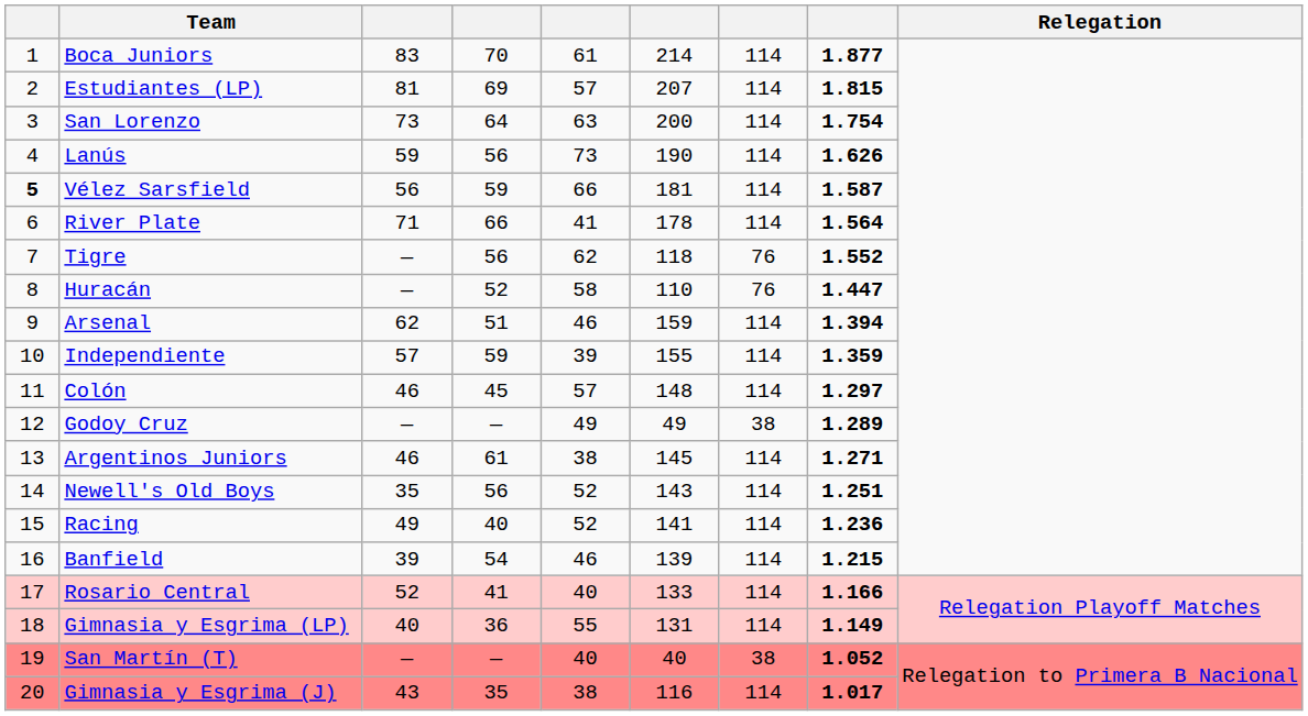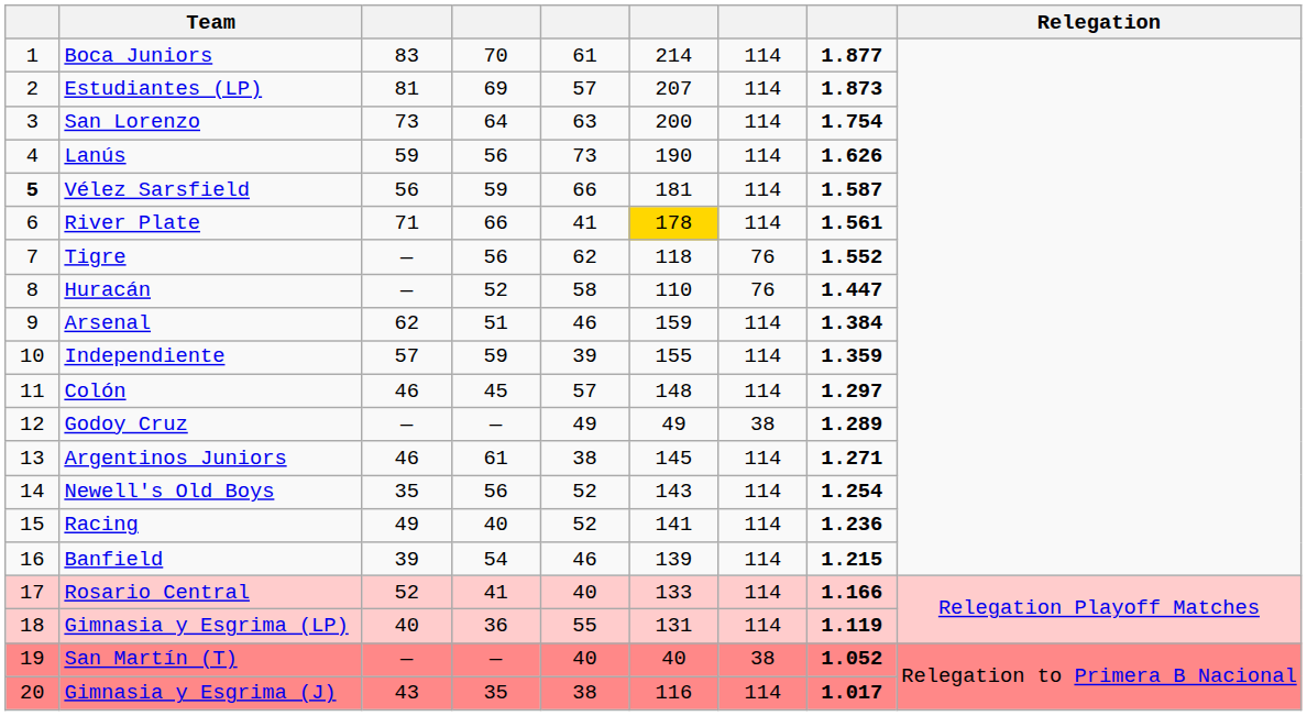 <table class="wikitable" style="text-align: center;">
 <tr>
 <th width=28><br></th>
 <th width=185>Team</th>
 <th width=50></th>
 <th width=50></th>
 <th width=50></th>
 <th width=50></th>
 <th width=50></th>
 <th width=50><br></th>
 <th>Relegation</th>
 </tr>
 <tr>
 <td>1</td>
 <td align="left"><a href='#'>Boca Juniors</a></td>
 <td>83</td>
 <td>70</td>
 <td>61</td>
 <td>214</td>
 <td>114</td>
 <td><strong>1.877</strong></td>
 </tr>
 <tr>
 <td>2</td>
 <td align="left"><a href='#'>Estudiantes (LP)</a></td>
 <td>81</td>
 <td>69</td>
 <td>57</td>
 <td>207</td>
 <td>114</td>
-<td><strong>1.815</strong></td>
+<td><strong>1.873</strong></td>
 </tr>
 <tr>
 <td>3</td>
 <td align="left"><a href='#'>San Lorenzo</a></td>
 <td>73</td>
 <td>64</td>
 <td>63</td>
 <td>200</td>
 <td>114</td>
 <td><strong>1.754</strong></td>
 </tr>
 <tr>
 <td>4</td>
 <td align="left"><a href='#'>Lanús</a></td>
 <td>59</td>
 <td>56</td>
 <td>73</td>
 <td>190</td>
 <td>114</td>
 <td><strong>1.626</strong></td>
 </tr>
 <tr>
 <td><strong>5</strong></td>
 <td align="left"><a href='#'>Vélez Sarsfield</a></td>
 <td>56</td>
 <td>59</td>
 <td>66</td>
 <td>181</td>
 <td>114</td>
 <td><strong>1.587</strong></td>
 </tr>
 <tr>
 <td>6</td>
 <td align="left"><a href='#'>River Plate</a></td>
 <td>71</td>
 <td>66</td>
 <td>41</td>
-<td>178</td>
+<td style="background: gold;">178</td>
 <td>114</td>
-<td><strong>1.564</strong></td>
+<td><strong>1.561</strong></td>
 </tr>
 <tr>
 <td>7</td>
 <td align="left"><a href='#'>Tigre</a></td>
 <td>—</td>
 <td>56</td>
 <td>62</td>
 <td>118</td>
 <td>76</td>
 <td><strong>1.552</strong></td>
 </tr>
 <tr>
 <td>8</td>
 <td align="left"><a href='#'>Huracán</a></td>
 <td>—</td>
 <td>52</td>
 <td>58</td>
 <td>110</td>
 <td>76</td>
 <td><strong>1.447</strong></td>
 </tr>
 <tr>
 <td>9</td>
 <td align="left"><a href='#'>Arsenal</a></td>
 <td>62</td>
 <td>51</td>
 <td>46</td>
 <td>159</td>
 <td>114</td>
-<td><strong>1.394</strong></td>
+<td><strong>1.384</strong></td>
 </tr>
 <tr>
 <td>10</td>
 <td align="left"><a href='#'>Independiente</a></td>
 <td>57</td>
 <td>59</td>
 <td>39</td>
 <td>155</td>
 <td>114</td>
 <td><strong>1.359</strong></td>
 </tr>
 <tr>
 <td>11</td>
 <td align="left"><a href='#'>Colón</a></td>
 <td>46</td>
 <td>45</td>
 <td>57</td>
 <td>148</td>
 <td>114</td>
 <td><strong>1.297</strong></td>
 </tr>
 <tr>
 <td>12</td>
 <td align="left"><a href='#'>Godoy Cruz</a></td>
 <td>—</td>
 <td>—</td>
 <td>49</td>
 <td>49</td>
 <td>38</td>
 <td><strong>1.289</strong></td>
 </tr>
 <tr>
 <td>13</td>
 <td align="left"><a href='#'>Argentinos Juniors</a></td>
 <td>46</td>
 <td>61</td>
 <td>38</td>
 <td>145</td>
 <td>114</td>
 <td><strong>1.271</strong></td>
 </tr>
 <tr>
 <td>14</td>
 <td align="left"><a href='#'>Newell's Old Boys</a></td>
 <td>35</td>
 <td>56</td>
 <td>52</td>
 <td>143</td>
 <td>114</td>
-<td><strong>1.251</strong></td>
+<td><strong>1.254</strong></td>
 </tr>
 <tr>
 <td>15</td>
 <td align="left"><a href='#'>Racing</a></td>
 <td>49</td>
 <td>40</td>
 <td>52</td>
 <td>141</td>
 <td>114</td>
 <td><strong>1.236</strong></td>
 </tr>
 <tr>
 <td>16</td>
 <td align="left"><a href='#'>Banfield</a></td>
 <td>39</td>
 <td>54</td>
 <td>46</td>
 <td>139</td>
 <td>114</td>
 <td><strong>1.215</strong></td>
 </tr>
 <tr bgcolor=#FFCCCC>
 <td>17</td>
 <td align="left"><a href='#'>Rosario Central</a></td>
 <td>52</td>
 <td>41</td>
 <td>40</td>
 <td>133</td>
 <td>114</td>
 <td><strong>1.166</strong></td>
 <td rowspan=2><a href='#'>Relegation Playoff Matches</a></td>
 </tr>
 <tr bgcolor=#FFCCCC>
 <td>18</td>
 <td align="left"><a href='#'>Gimnasia y Esgrima (LP)</a></td>
 <td>40</td>
 <td>36</td>
 <td>55</td>
 <td>131</td>
 <td>114</td>
-<td><strong>1.149</strong></td>
+<td><strong>1.119</strong></td>
 </tr>
 <tr bgcolor=#FF8888>
 <td>19</td>
 <td align="left"><a href='#'>San Martín (T)</a></td>
 <td>—</td>
 <td>—</td>
 <td>40</td>
 <td>40</td>
 <td>38</td>
 <td><strong>1.052</strong></td>
 <td rowspan=2>Relegation to <a href='#'>Primera B Nacional</a></td>
 </tr>
 <tr bgcolor=#FF8888>
 <td>20</td>
 <td align="left"><a href='#'>Gimnasia y Esgrima (J)</a></td>
 <td>43</td>
 <td>35</td>
 <td>38</td>
 <td>116</td>
 <td>114</td>
 <td><strong>1.017</strong></td>
 </tr>
 </table>
